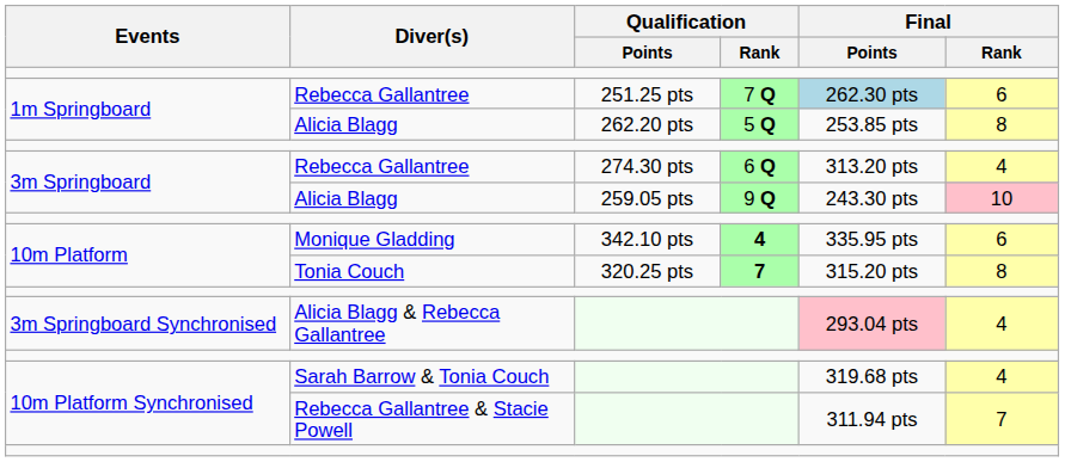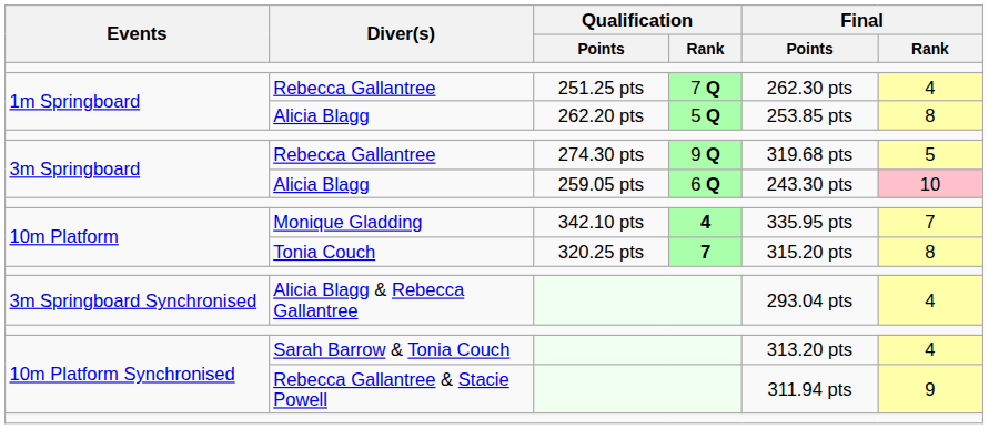 <table class=wikitable style="font-size:90%">
 <tr>
 <th rowspan="2" style="width:200px;">Events</th>
 <th rowspan="2" style="width:200px;">Diver(s)</th>
 <th colspan="2" style="width:150px;">Qualification</th>
 <th colspan="2" style="width:175px;">Final</th>
 </tr>
 <tr>
 <th style="line-height:1em; width:100px;"><small>Points</small></th>
 <th style="line-height:1em; width:50px;"><small>Rank</small></th>
 <th style="line-height:1em; width:100px;"><small>Points</small></th>
 <th style="line-height:1em; width:75px;"><small>Rank</small></th>
 </tr>
 <tr>
 <td colspan="6" style="height:1px;;"></td>
 </tr>
 <tr>
 <td rowspan=2><a href='#'>1m Springboard</a></td>
 <td><a href='#'>Rebecca Gallantree</a></td>
 <td style="text-align:center;">251.25 pts</td>
 <td style="text-align:center; background:#afa;">7 <strong>Q</strong></td>
-<td style="background: lightblue; text-align:center;">262.30 pts</td>
-<td style="text-align:center; background:#ffa;">6</td>
+<td style="text-align:center;">262.30 pts</td>
+<td style="text-align:center; background:#ffa;">4</td>
 </tr>
 <tr>
 <td><a href='#'>Alicia Blagg</a></td>
 <td style="text-align:center;">262.20 pts</td>
 <td style="text-align:center; background:#afa;">5 <strong>Q</strong></td>
 <td style="text-align:center;">253.85 pts</td>
 <td style="text-align:center; background:#ffa;">8</td>
 </tr>
 <tr>
 <td colspan="6" style="height:1px;;"></td>
 </tr>
 <tr>
 <td rowspan=2><a href='#'>3m Springboard</a></td>
 <td><a href='#'>Rebecca Gallantree</a></td>
 <td style="text-align:center;">274.30 pts</td>
-<td style="text-align:center; background:#afa;">6 <strong>Q</strong></td>
-<td style="text-align:center;">313.20 pts</td>
-<td style="text-align:center; background:#ffa;">4</td>
+<td style="text-align:center; background:#afa;">9 <strong>Q</strong></td>
+<td style="text-align:center;">319.68 pts</td>
+<td style="text-align:center; background:#ffa;">5</td>
 </tr>
 <tr>
 <td><a href='#'>Alicia Blagg</a></td>
 <td style="text-align:center;">259.05 pts</td>
-<td style="text-align:center; background:#afa;">9 <strong>Q</strong></td>
+<td style="text-align:center; background:#afa;">6 <strong>Q</strong></td>
 <td style="text-align:center;">243.30 pts</td>
 <td style="text-align:center; background:pink;">10</td>
 </tr>
 <tr>
 <td colspan="6" style="height:1px;;"></td>
 </tr>
 <tr>
 <td rowspan=2><a href='#'>10m Platform</a></td>
 <td><a href='#'>Monique Gladding</a></td>
 <td style="text-align:center;">342.10 pts</td>
 <td style="text-align:center; background:#afa;"><strong>4</strong></td>
 <td style="text-align:center;">335.95 pts</td>
-<td style="text-align:center; background:#ffa;">6</td>
+<td style="text-align:center; background:#ffa;">7</td>
 </tr>
 <tr>
 <td><a href='#'>Tonia Couch</a></td>
 <td style="text-align:center;">320.25 pts</td>
 <td style="text-align:center; background:#afa;"><strong>7</strong></td>
 <td style="text-align:center;">315.20 pts</td>
 <td style="text-align:center; background:#ffa;">8</td>
 </tr>
 <tr>
 <td colspan="6" style="height:1px;;"></td>
 </tr>
 <tr>
 <td><a href='#'>3m Springboard Synchronised</a></td>
 <td><a href='#'>Alicia Blagg</a> & <a href='#'>Rebecca Gallantree</a></td>
 <td colspan="2" style="background:honeydew;"></td>
-<td style="background: pink; text-align:center;">293.04 pts</td>
+<td style="text-align:center;">293.04 pts</td>
 <td style="text-align:center; background:#ffa;">4</td>
 </tr>
 <tr>
 <td colspan="6" style="height:1px;;"></td>
 </tr>
 <tr>
 <td rowspan=2><a href='#'>10m Platform Synchronised</a></td>
 <td><a href='#'>Sarah Barrow</a> & <a href='#'>Tonia Couch</a></td>
 <td colspan="2" style="background:honeydew;"></td>
-<td style="text-align:center;">319.68 pts</td>
+<td style="text-align:center;">313.20 pts</td>
 <td style="text-align:center; background:#ffa;">4</td>
 </tr>
 <tr>
 <td><a href='#'>Rebecca Gallantree</a> & <a href='#'>Stacie Powell</a></td>
 <td colspan="2" style="background:honeydew;"></td>
 <td style="text-align:center;">311.94 pts</td>
-<td style="text-align:center; background:#ffa;">7</td>
+<td style="text-align:center; background:#ffa;">9</td>
 </tr>
 <tr>
 <td colspan="6" style="height:1px;;"></td>
 </tr>
 </table>
